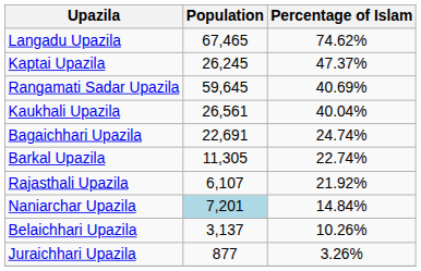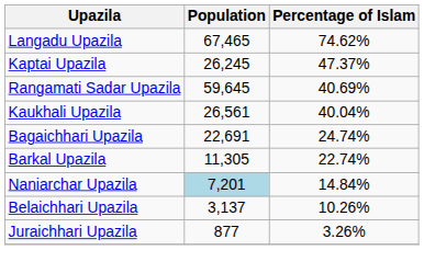 <table class="wikitable sortable static-row-numbers static-row-header-text defaultleft col2right hover-highlight">
 <tr>
 <th>Upazila</th>
 <th>Population</th>
 <th>Percentage of Islam</th>
 </tr>
 <tr>
 <td><a href='#'>Langadu Upazila</a></td>
 <td align=center>67,465</td>
 <td align='center'>74.62%</td>
 </tr>
 <tr>
 <td><a href='#'>Kaptai Upazila</a></td>
 <td align=center>26,245</td>
 <td align=center>47.37%</td>
 </tr>
 <tr>
 <td><a href='#'>Rangamati Sadar Upazila</a></td>
 <td align=center>59,645</td>
 <td align=center>40.69%</td>
 </tr>
 <tr>
 <td><a href='#'>Kaukhali Upazila</a></td>
 <td align=center>26,561</td>
 <td align=center>40.04%</td>
 </tr>
 <tr>
 <td><a href='#'>Bagaichhari Upazila</a></td>
 <td align=center>22,691</td>
 <td align=center>24.74%</td>
 </tr>
 <tr>
 <td><a href='#'>Barkal Upazila</a></td>
 <td align=center>11,305</td>
 <td align=center>22.74%</td>
 </tr>
 <tr>
-<td><a href='#'>Rajasthali Upazila</a></td>
-<td align=center>6,107</td>
-<td align=center>21.92%</td>
-</tr>
-<tr>
 <td><a href='#'>Naniarchar Upazila</a></td>
 <td align=center style="background: lightblue;">7,201</td>
 <td align=center>14.84%</td>
 </tr>
 <tr>
 <td><a href='#'>Belaichhari Upazila</a></td>
 <td align=center>3,137</td>
 <td align=center>10.26%</td>
 </tr>
 <tr>
 <td><a href='#'>Juraichhari Upazila</a></td>
 <td align=center>877</td>
 <td align=center>3.26%</td>
 </tr>
 <tr>
 </tr>
 </table>
